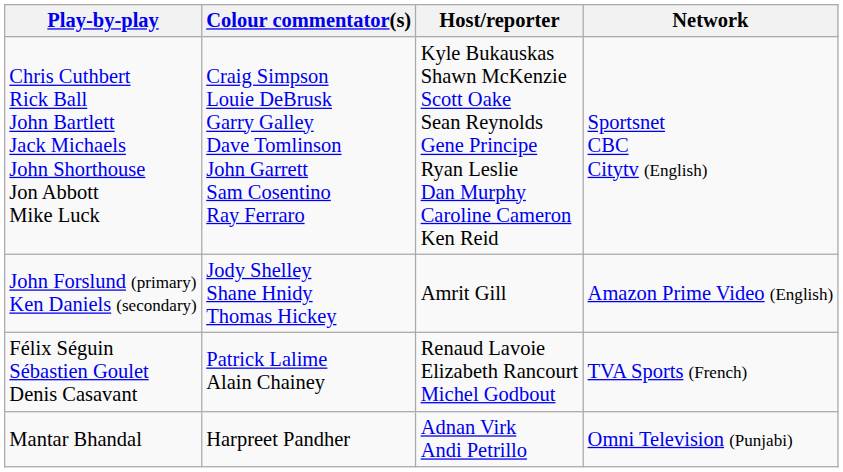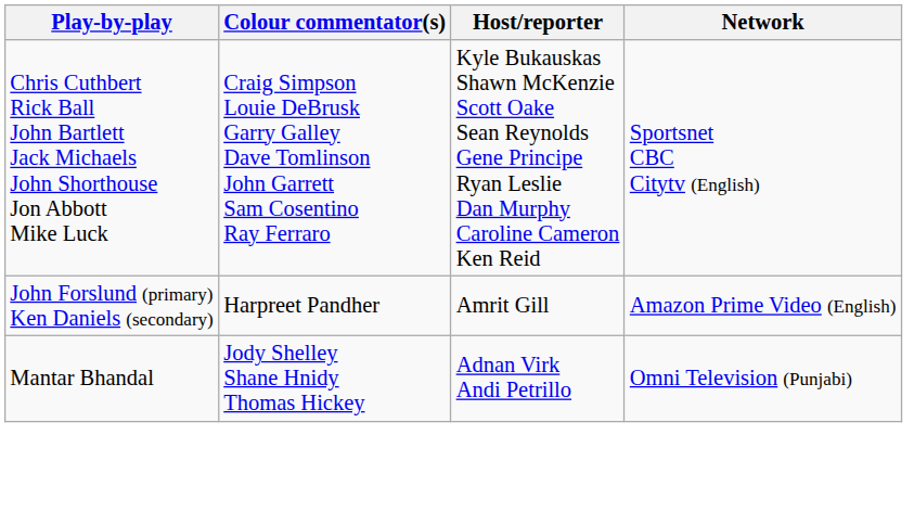 <table class="wikitable">
 <tr>
 <th><a href='#'>Play-by-play</a></th>
 <th><a href='#'>Colour commentator</a>(s)</th>
 <th>Host/reporter</th>
 <th>Network</th>
 </tr>
 <tr>
 <td><a href='#'>Chris Cuthbert</a><br><a href='#'>Rick Ball</a><br><a href='#'>John Bartlett</a><br><a href='#'>Jack Michaels</a><br><a href='#'>John Shorthouse</a><br>Jon Abbott<br>Mike Luck</td>
 <td><a href='#'>Craig Simpson</a><br><a href='#'>Louie DeBrusk</a><br><a href='#'>Garry Galley</a><br><a href='#'>Dave Tomlinson</a><br><a href='#'>John Garrett</a><br><a href='#'>Sam Cosentino</a><br><a href='#'>Ray Ferraro</a></td>
 <td>Kyle Bukauskas<br>Shawn McKenzie<br><a href='#'>Scott Oake</a><br>Sean Reynolds<br><a href='#'>Gene Principe</a><br>Ryan Leslie<br><a href='#'>Dan Murphy</a><br><a href='#'>Caroline Cameron</a><br>Ken Reid</td>
 <td><a href='#'>Sportsnet</a><br><a href='#'>CBC</a><br><a href='#'>Citytv</a> <small>(English)</small></td>
 </tr>
 <tr>
 <td><a href='#'>John Forslund</a> <small>(primary)</small><br><a href='#'>Ken Daniels</a> <small>(secondary)</small></td>
-<td><a href='#'>Jody Shelley</a><br><a href='#'>Shane Hnidy</a><br><a href='#'>Thomas Hickey</a></td>
+<td>Harpreet Pandher</td>
 <td>Amrit Gill</td>
 <td><a href='#'>Amazon Prime Video</a> <small>(English)</small></td>
 </tr>
 <tr>
-<td>Félix Séguin<br><a href='#'>Sébastien Goulet</a><br>Denis Casavant</td>
-<td><a href='#'>Patrick Lalime</a><br>Alain Chainey</td>
-<td>Renaud Lavoie<br>Elizabeth Rancourt<br><a href='#'>Michel Godbout</a></td>
-<td><a href='#'>TVA Sports</a> <small>(French)</small></td>
-</tr>
-<tr>
 <td>Mantar Bhandal</td>
-<td>Harpreet Pandher</td>
+<td><a href='#'>Jody Shelley</a><br><a href='#'>Shane Hnidy</a><br><a href='#'>Thomas Hickey</a></td>
 <td><a href='#'>Adnan Virk</a><br><a href='#'>Andi Petrillo</a></td>
 <td><a href='#'>Omni Television</a> <small>(Punjabi)</small></td>
 </tr>
 </table>
